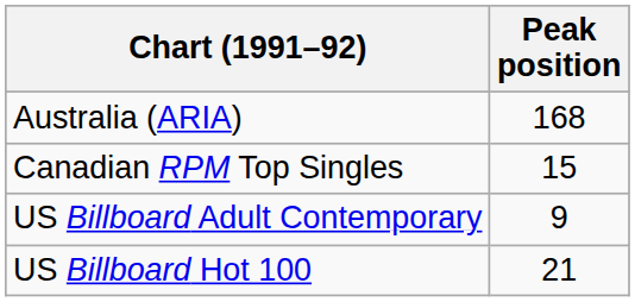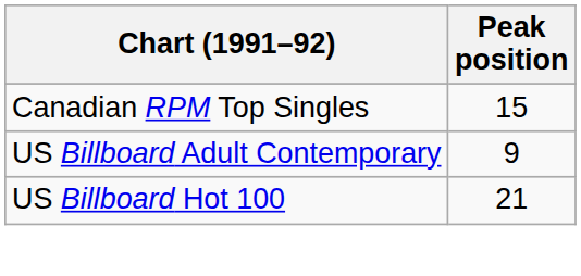 <table class="wikitable sortable">
 <tr>
 <th>Chart (1991–92)</th>
 <th>Peak<br>position</th>
-</tr>
-<tr>
-<td>Australia (<a href='#'>ARIA</a>)</td>
-<td style="text-align:center;">168</td>
 </tr>
 <tr>
 <td>Canadian <em><a href='#'>RPM</a></em> Top Singles</td>
 <td style="text-align:center;">15</td>
 </tr>
 <tr>
 <td>US <a href='#'><em>Billboard</em> Adult Contemporary</a></td>
 <td style="text-align:center;">9</td>
 </tr>
 <tr>
 <td>US <a href='#'><em>Billboard</em> Hot 100</a></td>
 <td style="text-align:center;">21</td>
 </tr>
 </table>
